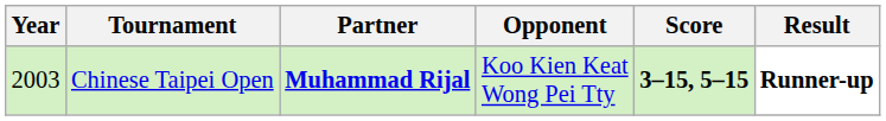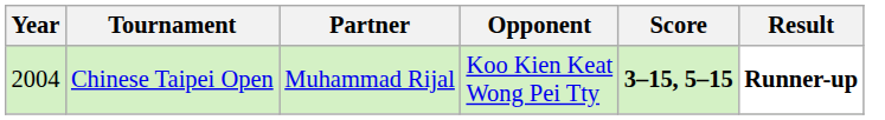 <table class="sortable wikitable" style="font-size: 90%;">
 <tr>
 <th>Year</th>
 <th>Tournament</th>
 <th>Partner</th>
 <th>Opponent</th>
 <th>Score</th>
 <th>Result</th>
 </tr>
 <tr style="background:#D4F1C5">
-<td align="center">2003</td>
+<td align="center">2004</td>
 <td align="left"><a href='#'>Chinese Taipei Open</a></td>
-<td align="left"><strong> <a href='#'>Muhammad Rijal</a></strong></td>
+<td align="left"> <a href='#'>Muhammad Rijal</a></td>
 <td align="left"> <a href='#'>Koo Kien Keat</a> <br>  <a href='#'>Wong Pei Tty</a></td>
 <td align="left"><strong>3–15, 5–15</strong></td>
 <td style="text-align:left; background:white"> <strong>Runner-up</strong></td>
 </tr>
 </table>
